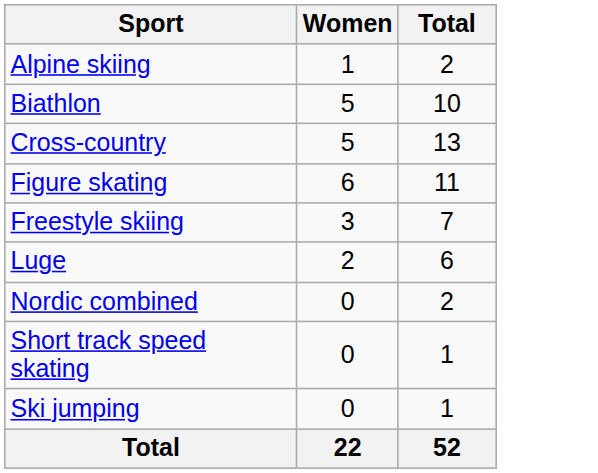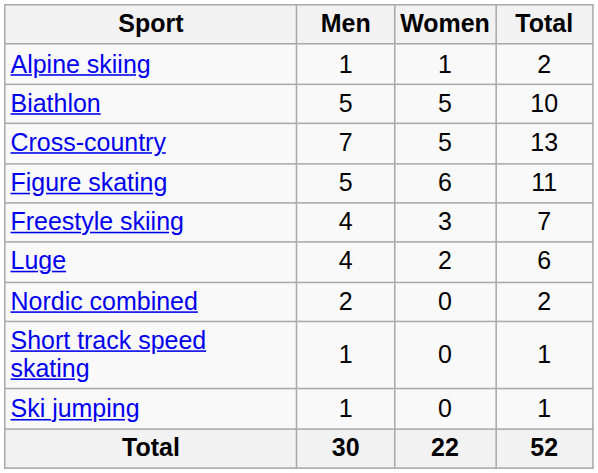 <table class="wikitable sortable" style="text-align:center;">
 <tr>
 <th width=180>Sport</th>
+<th width=55>Men</th>
 <th width=55>Women</th>
 <th width=55>Total</th>
 </tr>
 <tr>
 <td align=left><a href='#'>Alpine skiing</a></td>
 <td>1</td>
+<td>1</td>
 <td>2</td>
 </tr>
 <tr>
 <td align=left><a href='#'>Biathlon</a></td>
 <td>5</td>
+<td>5</td>
 <td>10</td>
 </tr>
 <tr>
 <td align=left><a href='#'>Cross-country</a></td>
+<td>7</td>
 <td>5</td>
 <td>13</td>
 </tr>
 <tr>
 <td align=left><a href='#'>Figure skating</a></td>
+<td>5</td>
 <td>6</td>
 <td>11</td>
 </tr>
 <tr>
 <td align=left><a href='#'>Freestyle skiing</a></td>
+<td>4</td>
 <td>3</td>
 <td>7</td>
 </tr>
 <tr>
 <td align=left><a href='#'>Luge</a></td>
+<td>4</td>
 <td>2</td>
 <td>6</td>
 </tr>
 <tr>
 <td align=left><a href='#'>Nordic combined</a></td>
+<td>2</td>
 <td>0</td>
 <td>2</td>
 </tr>
 <tr>
 <td align=left><a href='#'>Short track speed skating</a></td>
+<td>1</td>
 <td>0</td>
 <td>1</td>
 </tr>
 <tr>
 <td align=left><a href='#'>Ski jumping</a></td>
+<td>1</td>
 <td>0</td>
 <td>1</td>
 </tr>
 <tr>
 <th>Total</th>
+<th>30</th>
 <th>22</th>
 <th>52</th>
 </tr>
 </table>
